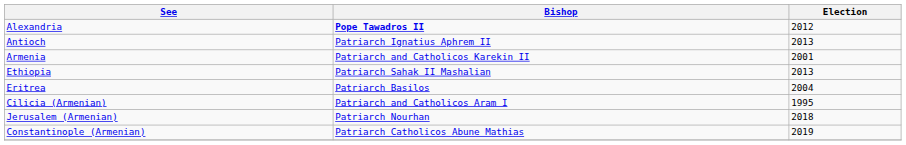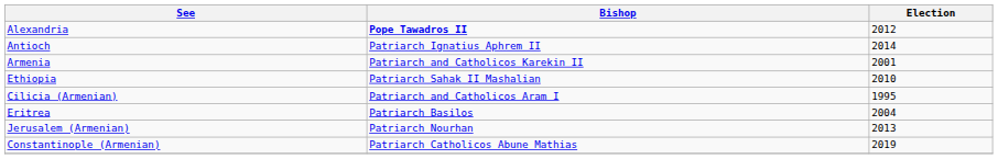 <table class="wikitable sortable" width="100%">
 <tr bgcolor="#cccccc">
 <th><a href='#'>See</a></th>
 <th><a href='#'>Bishop</a></th>
 <th>Election</th>
 </tr>
 <tr>
 <td><a href='#'>Alexandria</a></td>
 <td><strong><a href='#'>Pope Tawadros II</a></strong></td>
 <td>2012</td>
 </tr>
 <tr>
 <td><a href='#'>Antioch</a></td>
 <td><a href='#'>Patriarch Ignatius Aphrem II</a></td>
-<td>2013</td>
+<td>2014</td>
 </tr>
 <tr>
 <td><a href='#'>Armenia</a></td>
 <td><a href='#'>Patriarch and Catholicos Karekin II</a></td>
 <td>2001</td>
 </tr>
 <tr>
 <td><a href='#'>Ethiopia</a></td>
 <td><a href='#'>Patriarch Sahak II Mashalian</a></td>
-<td>2013</td>
+<td>2010</td>
+</tr>
+<tr>
+<td><a href='#'>Cilicia (Armenian)</a></td>
+<td><a href='#'>Patriarch and Catholicos Aram I</a></td>
+<td>1995</td>
 </tr>
 <tr>
 <td><a href='#'>Eritrea</a></td>
 <td><a href='#'>Patriarch Basilos</a></td>
 <td>2004</td>
 </tr>
 <tr>
-<td><a href='#'>Cilicia (Armenian)</a></td>
-<td><a href='#'>Patriarch and Catholicos Aram I</a></td>
-<td>1995</td>
-</tr>
-<tr>
 <td><a href='#'>Jerusalem (Armenian)</a></td>
 <td><a href='#'>Patriarch Nourhan</a></td>
-<td>2018</td>
+<td>2013</td>
 </tr>
 <tr>
 <td><a href='#'>Constantinople (Armenian)</a></td>
 <td><a href='#'>Patriarch Catholicos Abune Mathias</a></td>
 <td>2019</td>
 </tr>
 <tr>
 </tr>
 </table>
